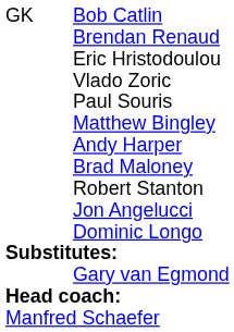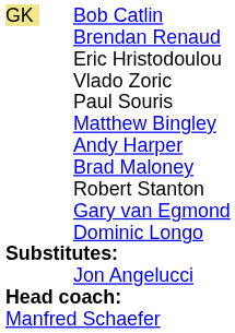 <table style="font-size: 90%" cellspacing="0" cellpadding="0" align=center>
 <tr>
 <th width=25></th>
 <th width=25></th>
 </tr>
 <tr>
-<td>GK</td>
+<td style="background: khaki;">GK</td>
 <td><strong> </strong></td>
 <td> <a href='#'>Bob Catlin</a></td>
 </tr>
 <tr>
 <td></td>
 <td><strong> </strong></td>
 <td> <a href='#'>Brendan Renaud</a></td>
 </tr>
 <tr>
 <td></td>
 <td><strong> </strong></td>
 <td> Eric Hristodoulou</td>
 </tr>
 <tr>
 <td></td>
 <td><strong> </strong></td>
 <td> Vlado Zoric</td>
 </tr>
 <tr>
 <td></td>
 <td><strong> </strong></td>
 <td> Paul Souris</td>
 </tr>
 <tr>
 <td></td>
 <td><strong> </strong></td>
 <td> <a href='#'>Matthew Bingley</a></td>
 </tr>
 <tr>
 <td></td>
 <td><strong> </strong></td>
 <td> <a href='#'>Andy Harper</a></td>
 </tr>
 <tr>
 <td></td>
 <td><strong> </strong></td>
 <td> <a href='#'>Brad Maloney</a></td>
 </tr>
 <tr>
 <td></td>
 <td><strong> </strong></td>
 <td> Robert Stanton</td>
 </tr>
 <tr>
 <td></td>
 <td><strong> </strong></td>
-<td> <a href='#'>Jon Angelucci</a></td>
+<td> <a href='#'>Gary van Egmond</a></td>
 <td></td>
 </tr>
 <tr>
 <td></td>
 <td><strong> </strong></td>
 <td> <a href='#'>Dominic Longo</a></td>
 </tr>
 <tr>
 <td colspan=3><strong>Substitutes:</strong></td>
 </tr>
 <tr>
 <td></td>
 <td><strong> </strong></td>
-<td> <a href='#'>Gary van Egmond</a></td>
+<td> <a href='#'>Jon Angelucci</a></td>
 <td></td>
 </tr>
 <tr>
 <td colspan=3><strong>Head coach:</strong></td>
 </tr>
 <tr>
 <td colspan=4> <a href='#'>Manfred Schaefer</a></td>
 </tr>
 </table>
